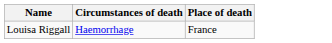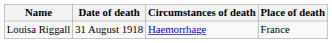 <table class="wikitable">
 <tr>
 <th>Name</th>
+<th>Date of death</th>
 <th>Circumstances of death</th>
 <th>Place of death</th>
 </tr>
 <tr>
 <td>Louisa Riggall</td>
+<td>31 August 1918</td>
 <td><a href='#'>Haemorrhage</a></td>
 <td>France</td>
 </tr>
 </table>
